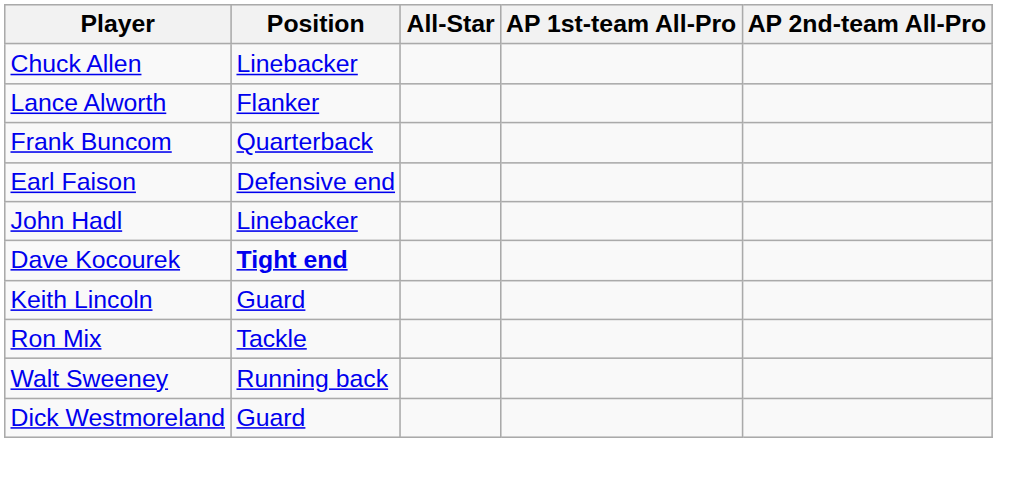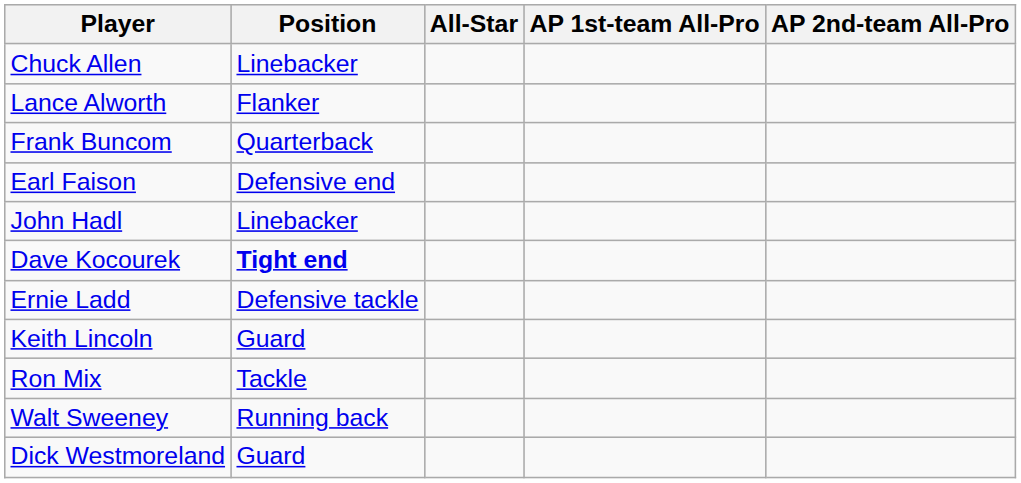 <table class="wikitable">
 <tr>
 <th>Player</th>
 <th>Position</th>
 <th>All-Star</th>
 <th>AP 1st-team All-Pro</th>
 <th>AP 2nd-team All-Pro</th>
 </tr>
 <tr>
 <td><a href='#'>Chuck Allen</a></td>
 <td><a href='#'>Linebacker</a></td>
 <td></td>
 <td></td>
 <td></td>
 </tr>
 <tr>
 <td><a href='#'>Lance Alworth</a></td>
 <td><a href='#'>Flanker</a></td>
 <td></td>
 <td></td>
 <td></td>
 </tr>
 <tr>
 <td><a href='#'>Frank Buncom</a></td>
 <td><a href='#'>Quarterback</a></td>
 <td></td>
 <td></td>
 <td></td>
 </tr>
 <tr>
 <td><a href='#'>Earl Faison</a></td>
 <td><a href='#'>Defensive end</a></td>
 <td></td>
 <td></td>
 <td></td>
 </tr>
 <tr>
 <td><a href='#'>John Hadl</a></td>
 <td><a href='#'>Linebacker</a></td>
 <td></td>
 <td></td>
 <td></td>
 </tr>
 <tr>
 <td><a href='#'>Dave Kocourek</a></td>
 <td><strong><a href='#'>Tight end</a></strong></td>
 <td></td>
 <td></td>
 <td></td>
 </tr>
 <tr>
+<td><a href='#'>Ernie Ladd</a></td>
+<td><a href='#'>Defensive tackle</a></td>
+<td></td>
+<td></td>
+<td></td>
+</tr>
+<tr>
 <td><a href='#'>Keith Lincoln</a></td>
 <td><a href='#'>Guard</a></td>
 <td></td>
 <td></td>
 <td></td>
 </tr>
 <tr>
 <td><a href='#'>Ron Mix</a></td>
 <td><a href='#'>Tackle</a></td>
 <td></td>
 <td></td>
 <td></td>
 </tr>
 <tr>
 <td><a href='#'>Walt Sweeney</a></td>
 <td><a href='#'>Running back</a></td>
 <td></td>
 <td></td>
 <td></td>
 </tr>
 <tr>
 <td><a href='#'>Dick Westmoreland</a></td>
 <td><a href='#'>Guard</a></td>
 <td></td>
 <td></td>
 <td></td>
 </tr>
 </table>
